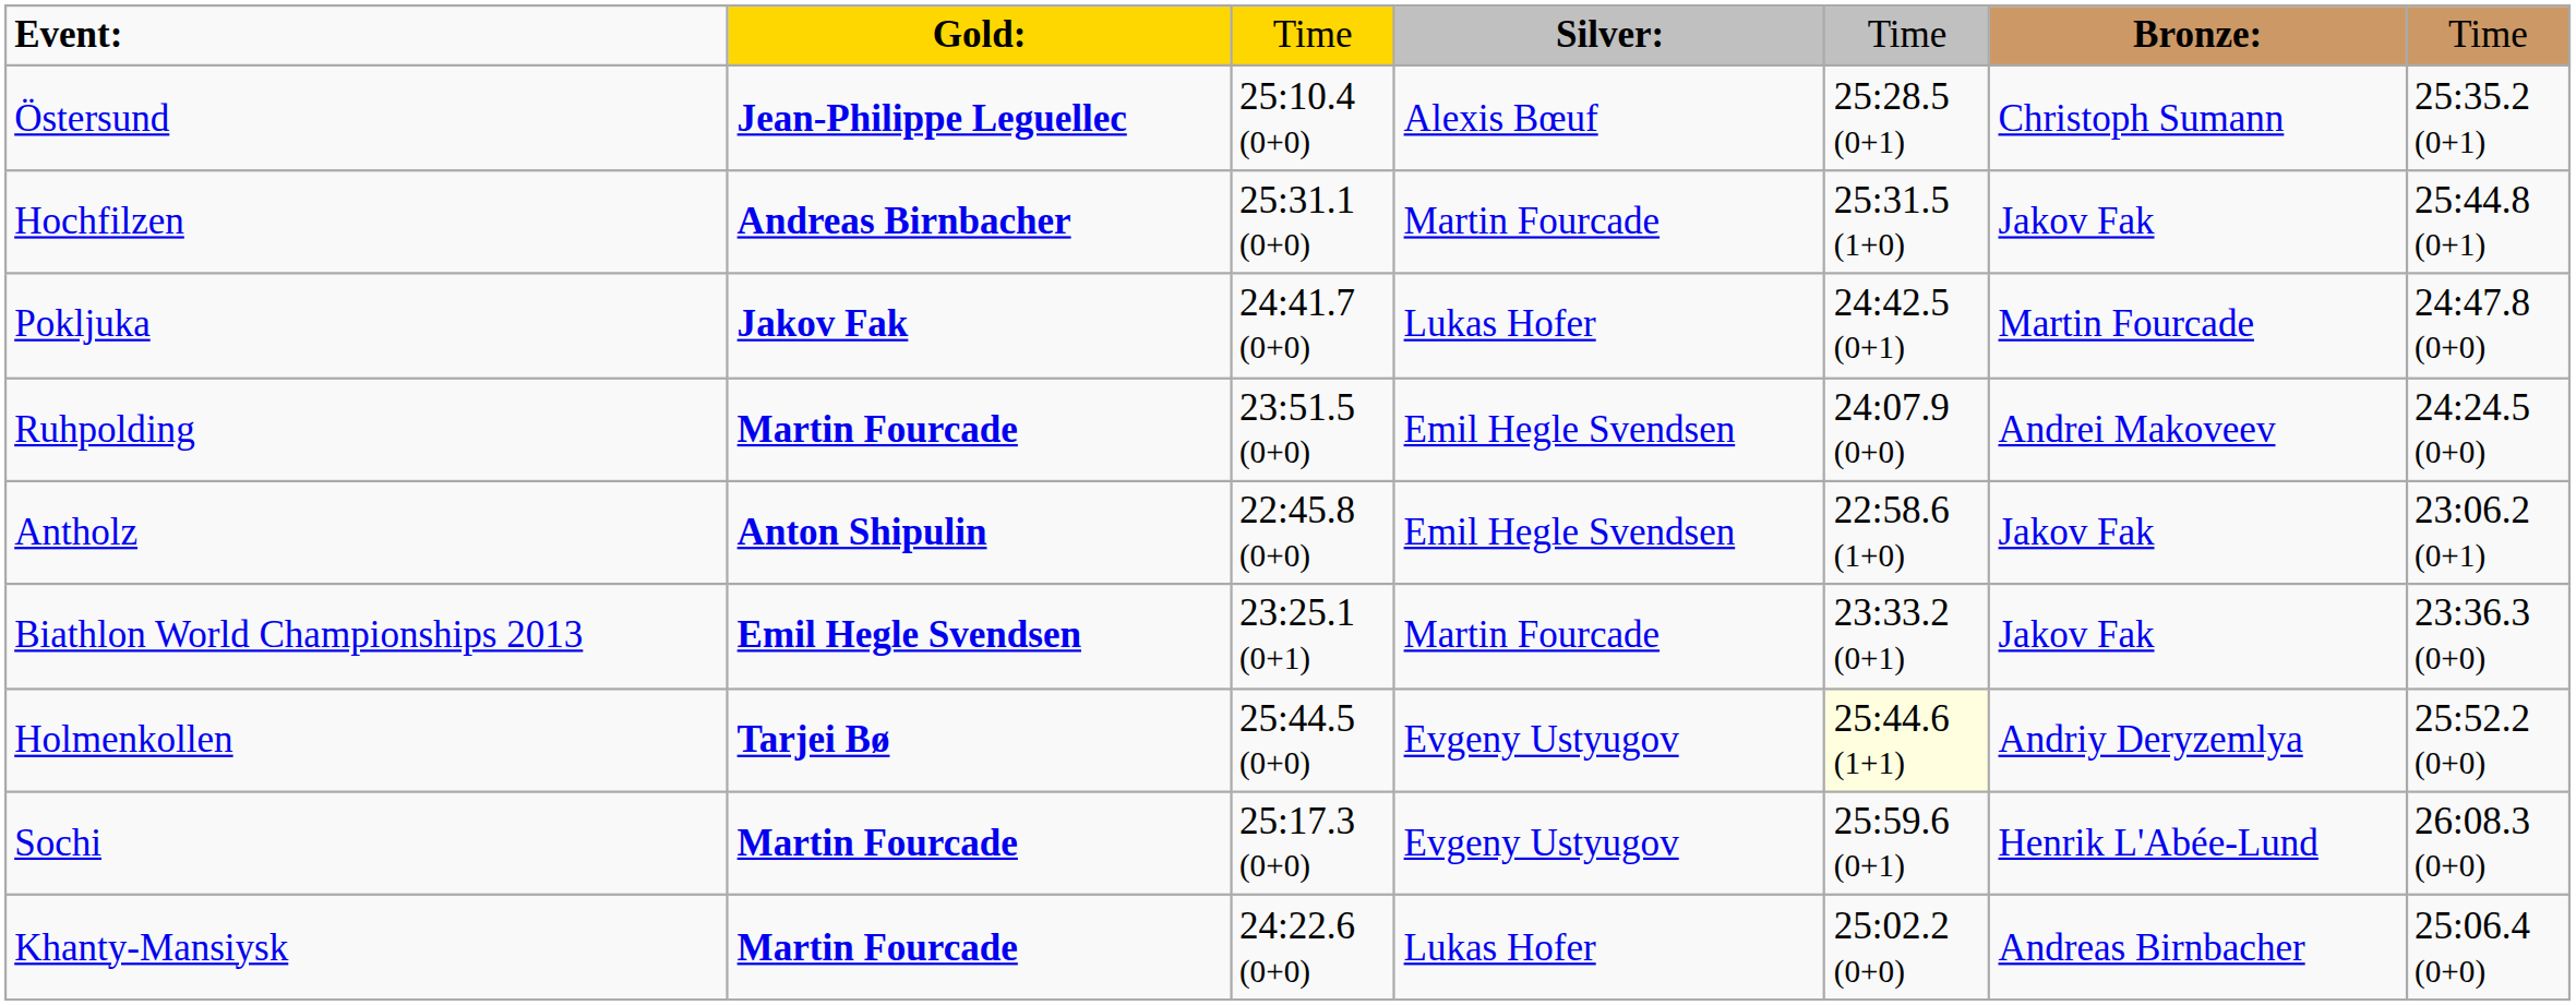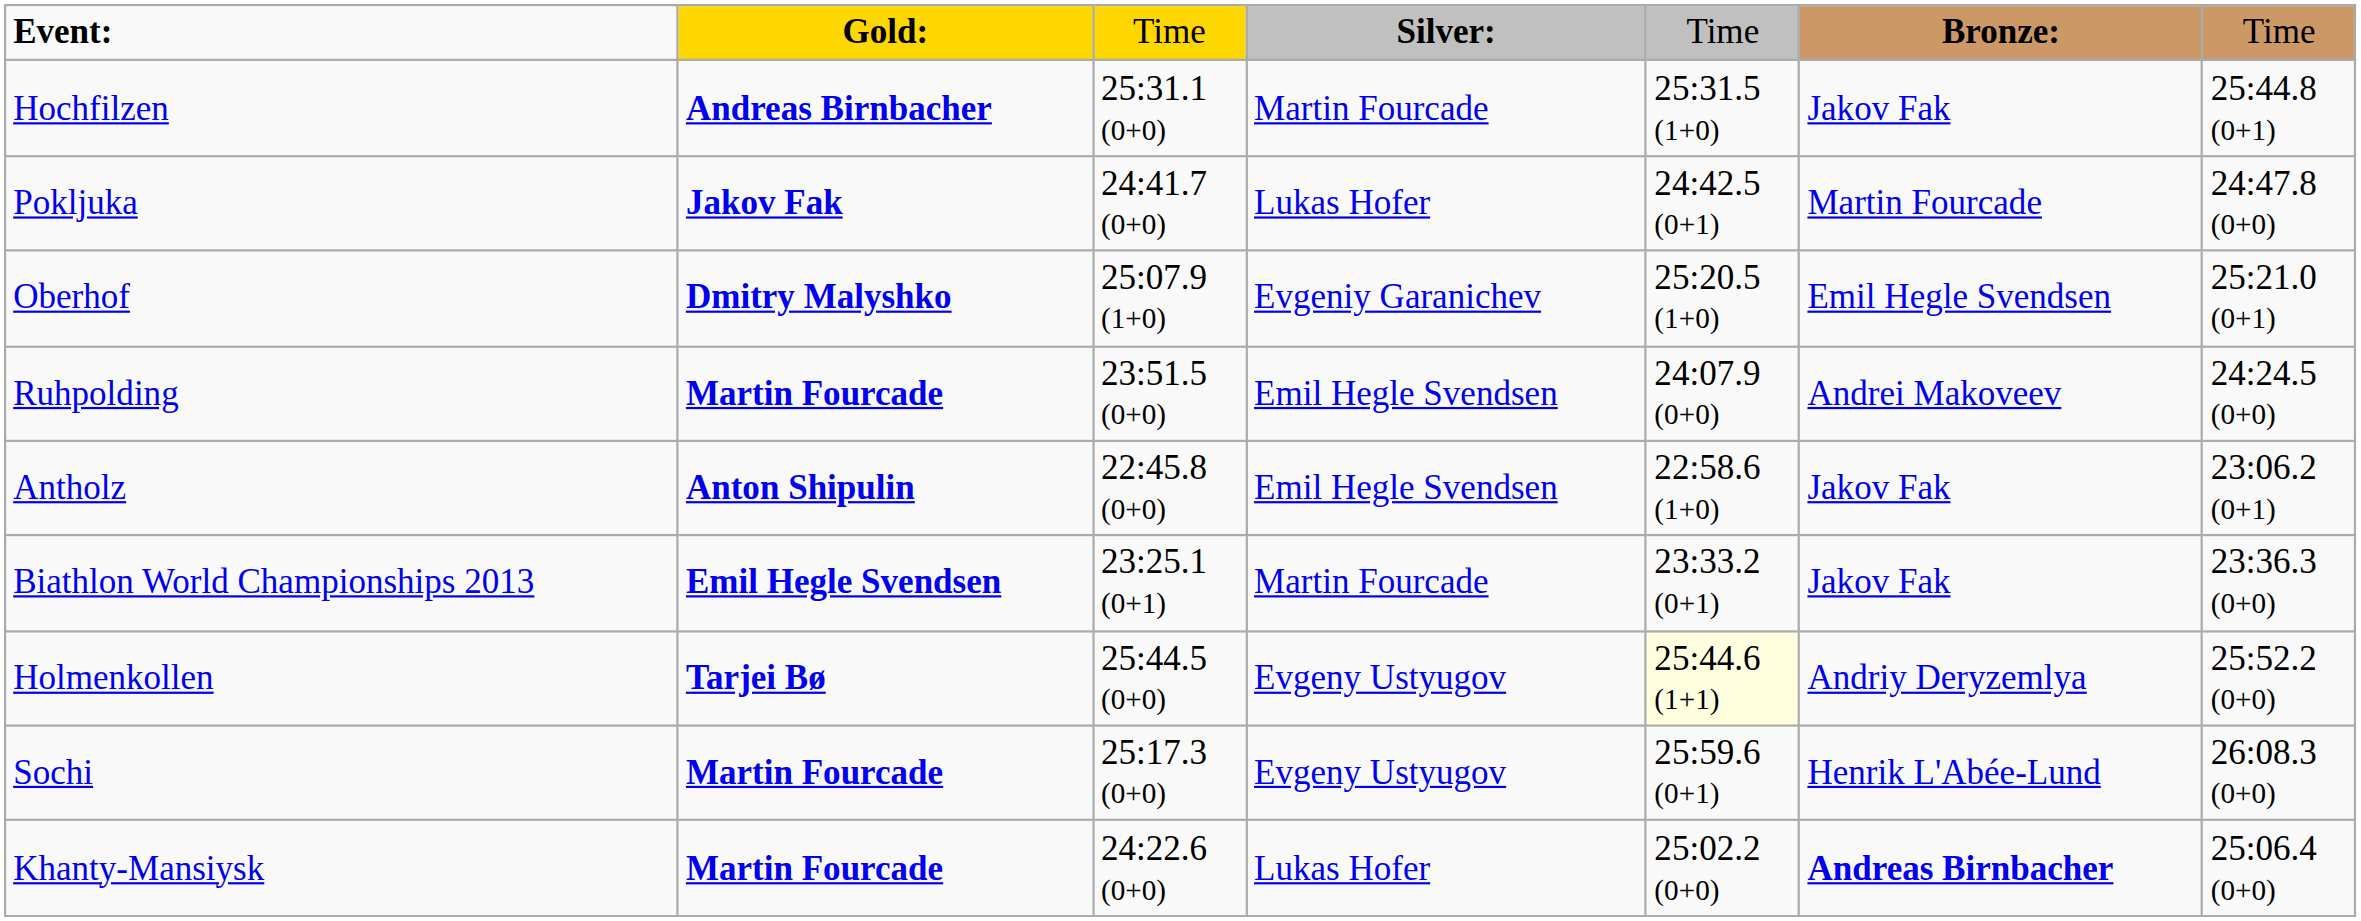 <table class="wikitable" width=85%>
 <tr>
 <td><strong>Event:</strong></td>
 <td style="text-align:center;background-color:gold;"><strong>Gold:</strong></td>
 <td style="text-align:center;background-color:gold;">Time</td>
 <td style="text-align:center;background-color:silver;"><strong>Silver:</strong></td>
 <td style="text-align:center;background-color:silver;">Time</td>
 <td style="text-align:center;background-color:#CC9966;"><strong>Bronze:</strong></td>
 <td style="text-align:center;background-color:#CC9966;">Time</td>
-</tr>
-<tr>
-<td><a href='#'>Östersund</a><br></td>
-<td><strong><a href='#'>Jean-Philippe Leguellec</a></strong><br><small></small></td>
-<td>25:10.4<br><small>(0+0)</small></td>
-<td><a href='#'>Alexis Bœuf</a><br><small></small></td>
-<td>25:28.5<br><small>(0+1)</small></td>
-<td><a href='#'>Christoph Sumann</a><br><small></small></td>
-<td>25:35.2<br><small>(0+1)</small></td>
 </tr>
 <tr>
 <td><a href='#'>Hochfilzen</a><br></td>
 <td><strong><a href='#'>Andreas Birnbacher</a></strong><br><small></small></td>
 <td>25:31.1<br><small>(0+0)</small></td>
 <td><a href='#'>Martin Fourcade</a><br><small></small></td>
 <td>25:31.5<br><small>(1+0)</small></td>
 <td><a href='#'>Jakov Fak</a><br><small></small></td>
 <td>25:44.8<br><small>(0+1)</small></td>
 </tr>
 <tr>
 <td><a href='#'>Pokljuka</a><br></td>
 <td><strong><a href='#'>Jakov Fak</a></strong><br><small></small></td>
 <td>24:41.7<br><small>(0+0)</small></td>
 <td><a href='#'>Lukas Hofer</a><br><small></small></td>
 <td>24:42.5<br><small>(0+1)</small></td>
 <td><a href='#'>Martin Fourcade</a><br><small></small></td>
 <td>24:47.8<br><small>(0+0)</small></td>
+</tr>
+<tr>
+<td><a href='#'>Oberhof</a><br></td>
+<td><strong><a href='#'>Dmitry Malyshko</a></strong><br><small></small></td>
+<td>25:07.9<br><small>(1+0)</small></td>
+<td><a href='#'>Evgeniy Garanichev</a><br><small></small></td>
+<td>25:20.5<br><small>(1+0)</small></td>
+<td><a href='#'>Emil Hegle Svendsen</a><br><small></small></td>
+<td>25:21.0<br><small>(0+1)</small></td>
 </tr>
 <tr>
 <td><a href='#'>Ruhpolding</a><br></td>
 <td><strong><a href='#'>Martin Fourcade</a></strong><br><small></small></td>
 <td>23:51.5<br><small>(0+0)</small></td>
 <td><a href='#'>Emil Hegle Svendsen</a><br><small></small></td>
 <td>24:07.9<br><small>(0+0)</small></td>
 <td><a href='#'>Andrei Makoveev</a><br><small></small></td>
 <td>24:24.5<br><small>(0+0)</small></td>
 </tr>
 <tr>
 <td><a href='#'>Antholz</a><br></td>
 <td><strong><a href='#'>Anton Shipulin</a></strong><br><small></small></td>
 <td>22:45.8<br><small>(0+0)</small></td>
 <td><a href='#'>Emil Hegle Svendsen</a><br><small></small></td>
 <td>22:58.6<br><small>(1+0)</small></td>
 <td><a href='#'>Jakov Fak</a><br><small></small></td>
 <td>23:06.2<br><small>(0+1)</small></td>
 </tr>
 <tr>
 <td><a href='#'>Biathlon World Championships 2013</a><br></td>
 <td><strong><a href='#'>Emil Hegle Svendsen</a></strong><br><small></small></td>
 <td>23:25.1<br><small>(0+1)</small></td>
 <td><a href='#'>Martin Fourcade</a><br><small></small></td>
 <td>23:33.2<br><small>(0+1)</small></td>
 <td><a href='#'>Jakov Fak</a><br><small></small></td>
 <td>23:36.3<br><small>(0+0)</small></td>
 </tr>
 <tr>
 <td><a href='#'>Holmenkollen</a><br></td>
 <td><strong><a href='#'>Tarjei Bø</a></strong><br><small></small></td>
 <td>25:44.5<br><small>(0+0)</small></td>
 <td><a href='#'>Evgeny Ustyugov</a><br><small></small></td>
 <td style="background: lightyellow;">25:44.6<br><small>(1+1)</small></td>
 <td><a href='#'>Andriy Deryzemlya</a><br><small></small></td>
 <td>25:52.2<br><small>(0+0)</small></td>
 </tr>
 <tr>
 <td><a href='#'>Sochi</a><br></td>
 <td><strong><a href='#'>Martin Fourcade</a></strong><br><small></small></td>
 <td>25:17.3<br><small>(0+0)</small></td>
 <td><a href='#'>Evgeny Ustyugov</a><br><small></small></td>
 <td>25:59.6<br><small>(0+1)</small></td>
 <td><a href='#'>Henrik L'Abée-Lund</a><br><small></small></td>
 <td>26:08.3<br><small>(0+0)</small></td>
 </tr>
 <tr>
 <td><a href='#'>Khanty-Mansiysk</a><br></td>
 <td><strong><a href='#'>Martin Fourcade</a></strong><br><small></small></td>
 <td>24:22.6<br><small>(0+0)</small></td>
 <td><a href='#'>Lukas Hofer</a><br><small></small></td>
 <td>25:02.2<br><small>(0+0)</small></td>
-<td><a href='#'>Andreas Birnbacher</a><br><small></small></td>
+<td><strong><a href='#'>Andreas Birnbacher</a><br><small></small></strong></td>
 <td>25:06.4<br><small>(0+0)</small></td>
 </tr>
 </table>
